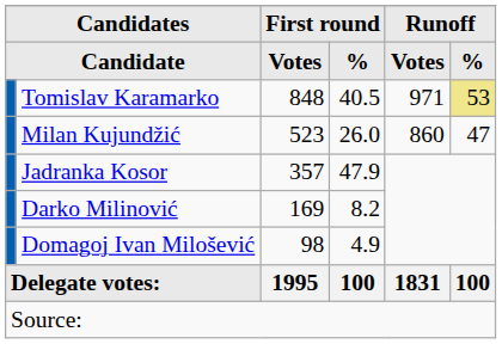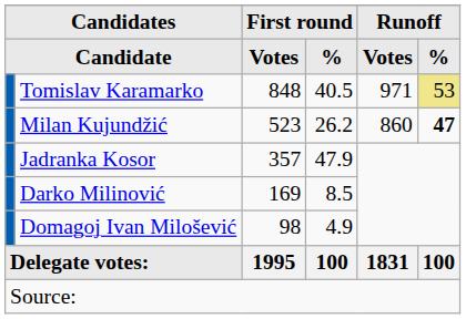 <table class="wikitable" border="1">
 <tr>
 </tr>
 <tr style="background-color:#C9C9C9">
 <th style="background-color:#E9E9E9" align= center colspan="2">Candidates</th>
 <th style="background-color:#E9E9E9" align= center colspan="2">First round</th>
 <th style="background-color:#E9E9E9" align= center colspan="2">Runoff</th>
 </tr>
 <tr>
 <th style="background-color:#E9E9E9" align= center colspan="2">Candidate</th>
 <th style="background-color:#E9E9E9" align= center>Votes</th>
 <th style="background-color:#E9E9E9" align= center>%</th>
 <th style="background-color:#E9E9E9" align= center>Votes</th>
 <th style="background-color:#E9E9E9" align= center>%</th>
 </tr>
 <tr>
 <td bgcolor="#025EB1"></td>
 <td align = left><a href='#'>Tomislav Karamarko</a></td>
 <td align = right>848</td>
 <td align = right>40.5</td>
 <td align = right>971</td>
 <td align = right style="background: khaki;">53</td>
 </tr>
 <tr>
 <td bgcolor="#025EB1"></td>
 <td align = left><a href='#'>Milan Kujundžić</a></td>
 <td align = right>523</td>
-<td align = right>26.0</td>
+<td align = right>26.2</td>
 <td align = right>860</td>
-<td align = right>47</td>
+<td align = right><strong>47</strong></td>
 </tr>
 <tr>
 <td bgcolor="#025EB1"></td>
 <td align = left><a href='#'>Jadranka Kosor</a></td>
 <td align = right>357</td>
 <td align = right>47.9</td>
 <td colspan=2; rowspan=3></td>
 </tr>
 <tr>
 <td bgcolor="#025EB1"></td>
 <td align = left><a href='#'>Darko Milinović</a></td>
 <td align = right>169</td>
-<td align = right>8.2</td>
+<td align = right>8.5</td>
 </tr>
 <tr>
 <td bgcolor="#025EB1"></td>
 <td align = left><a href='#'>Domagoj Ivan Milošević</a></td>
 <td align = right>98</td>
 <td align = right>4.9</td>
 </tr>
 <tr style="background-color:#E9E9E9">
 <td align=left colspan=2><strong>Delegate votes:</strong></td>
 <th align= right>1995</th>
 <th align= right>100</th>
 <th align=right>1831</th>
 <th align=right>100</th>
 </tr>
 <tr>
 <td align=left colspan=7>Source: </td>
 </tr>
 </table>
